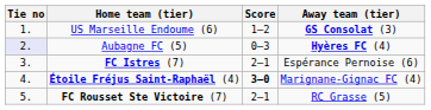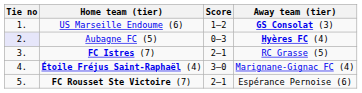 <table class="wikitable" style="text-align: center">
 <tr>
 <th>Tie no</th>
 <th>Home team (tier)</th>
 <th>Score</th>
 <th>Away team (tier)</th>
 </tr>
 <tr>
 <td>1.</td>
 <td><a href='#'>US Marseille Endoume</a> (6)</td>
 <td>1–2</td>
 <td><strong><a href='#'>GS Consolat</a></strong> (3)</td>
 </tr>
 <tr>
 <td style="background: lavender;">2.</td>
 <td><a href='#'>Aubagne FC</a> (5)</td>
 <td>0–3</td>
 <td><strong><a href='#'>Hyères FC</a></strong> (4)</td>
 </tr>
 <tr>
 <td>3.</td>
 <td><strong><a href='#'>FC Istres</a></strong> (7)</td>
 <td>2–1</td>
-<td>Espérance Pernoise (6)</td>
+<td><a href='#'>RC Grasse</a> (5)</td>
 </tr>
 <tr>
 <td>4.</td>
 <td><strong><a href='#'>Étoile Fréjus Saint-Raphaël</a></strong> (4)</td>
-<td><strong>3–0</strong></td>
+<td>3–0</td>
 <td><a href='#'>Marignane-Gignac FC</a> (4)</td>
 </tr>
 <tr>
 <td>5.</td>
 <td><strong>FC Rousset Ste Victoire</strong> (7)</td>
 <td>2–1</td>
-<td><a href='#'>RC Grasse</a> (5)</td>
+<td>Espérance Pernoise (6)</td>
 </tr>
 </table>
